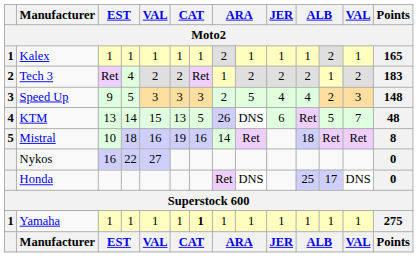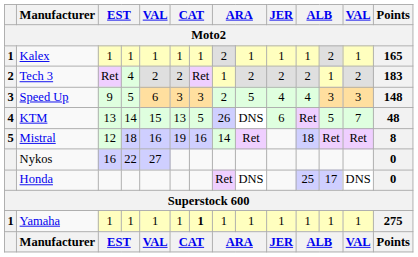 <table class="wikitable" style="font-size:85%; text-align:center;">
 <tr>
 <th></th>
 <th>Manufacturer</th>
 <th colspan=2><a href='#'>EST</a><br></th>
 <th><a href='#'>VAL</a><br></th>
 <th colspan=2><a href='#'>CAT</a><br></th>
 <th colspan=2><a href='#'>ARA</a><br></th>
 <th><a href='#'>JER</a><br></th>
 <th colspan=2><a href='#'>ALB</a><br></th>
 <th><a href='#'>VAL</a><br></th>
 <th>Points</th>
 </tr>
 <tr>
 <th colspan=14>Moto2</th>
 </tr>
 <tr>
 <th>1</th>
 <td align=left> <a href='#'>Kalex</a></td>
 <td style="background:#ffffbf;">1</td>
 <td style="background:#ffffbf;">1</td>
 <td style="background:#ffffbf;">1</td>
 <td style="background:#ffffbf;">1</td>
 <td style="background:#ffffbf;">1</td>
 <td style="background:#dfdfdf;">2</td>
 <td style="background:#ffffbf;">1</td>
 <td style="background:#ffffbf;">1</td>
 <td style="background:#ffffbf;">1</td>
 <td style="background:#dfdfdf;">2</td>
 <td style="background:#ffffbf;">1</td>
 <th>165</th>
 </tr>
 <tr>
 <th>2</th>
 <td align=left> <a href='#'>Tech 3</a></td>
 <td style="background:#efcfff;">Ret</td>
 <td style="background:#dfffdf;">4</td>
 <td style="background:#dfdfdf;">2</td>
 <td style="background:#dfdfdf;">2</td>
 <td style="background:#efcfff;">Ret</td>
 <td style="background:#ffffbf;">1</td>
 <td style="background:#dfdfdf;">2</td>
 <td style="background:#dfdfdf;">2</td>
 <td style="background:#dfdfdf;">2</td>
 <td style="background:#ffffbf;">1</td>
 <td style="background:#dfdfdf;">2</td>
 <th>183</th>
 </tr>
 <tr>
 <th>3</th>
 <td align=left> <a href='#'>Speed Up</a></td>
 <td style="background:#dfffdf;">9</td>
 <td style="background:#dfffdf;">5</td>
-<td style="background:#ffdf9f;">3</td>
+<td style="background:#ffdf9f;">6</td>
 <td style="background:#ffdf9f;">3</td>
 <td style="background:#ffdf9f;">3</td>
 <td style="background:#dfffdf;">2</td>
 <td style="background:#dfffdf;">5</td>
 <td style="background:#dfffdf;">4</td>
 <td style="background:#dfffdf;">4</td>
-<td style="background:#ffdf9f;">2</td>
+<td style="background:#ffdf9f;">3</td>
 <td style="background:#ffdf9f;">3</td>
 <th>148</th>
 </tr>
 <tr>
 <th>4</th>
 <td align=left> <a href='#'>KTM</a></td>
 <td style="background:#dfffdf;">13</td>
 <td style="background:#dfffdf;">14</td>
 <td style="background:#dfffdf;">15</td>
 <td style="background:#dfffdf;">13</td>
 <td style="background:#dfffdf;">5</td>
 <td style="background:#cfcfff;">26</td>
 <td style="background:#ffffff;">DNS</td>
 <td style="background:#dfffdf;">6</td>
 <td style="background:#efcfff;">Ret</td>
 <td style="background:#dfffdf;">5</td>
 <td style="background:#dfffdf;">7</td>
 <th>48</th>
 </tr>
 <tr>
 <th>5</th>
 <td align=left> <a href='#'>Mistral</a></td>
-<td style="background:#dfffdf;">10</td>
+<td style="background:#dfffdf;">12</td>
 <td style="background:#cfcfff;">18</td>
 <td style="background:#cfcfff;">16</td>
 <td style="background:#cfcfff;">19</td>
 <td style="background:#cfcfff;">16</td>
 <td style="background:#dfffdf;">14</td>
 <td style="background:#efcfff;">Ret</td>
 <td></td>
 <td style="background:#cfcfff;">18</td>
 <td style="background:#efcfff;">Ret</td>
 <td style="background:#efcfff;">Ret</td>
 <th>8</th>
 </tr>
 <tr>
 <th></th>
 <td align=left> Nykos</td>
 <td style="background:#cfcfff;">16</td>
 <td style="background:#cfcfff;">22</td>
 <td style="background:#cfcfff;">27</td>
 <td></td>
 <td></td>
 <td></td>
 <td></td>
 <td></td>
 <td></td>
 <td></td>
 <td></td>
 <th>0</th>
 </tr>
 <tr>
 <th></th>
 <td align=left> <a href='#'>Honda</a></td>
 <td></td>
 <td></td>
 <td></td>
 <td></td>
 <td></td>
 <td style="background:#efcfff;">Ret</td>
 <td style="background:#ffffff;">DNS</td>
 <td></td>
 <td style="background:#cfcfff;">25</td>
 <td style="background:#cfcfff;">17</td>
 <td style="background:#ffffff;">DNS</td>
 <th>0</th>
 </tr>
 <tr>
 <th colspan=14>Superstock 600</th>
 </tr>
 <tr>
 <th>1</th>
 <td align=left> <a href='#'>Yamaha</a></td>
 <td style="background:#ffffbf;">1</td>
 <td style="background:#ffffbf;">1</td>
 <td style="background:#ffffbf;">1</td>
 <td style="background:#ffffbf;">1</td>
 <td style="background:#ffffbf;"><strong>1</strong></td>
 <td style="background:#ffffbf;">1</td>
 <td style="background:#ffffbf;">1</td>
 <td style="background:#ffffbf;">1</td>
 <td style="background:#ffffbf;">1</td>
 <td style="background:#ffffbf;">1</td>
 <td style="background:#ffffbf;">1</td>
 <th>275</th>
 </tr>
 <tr>
 <th></th>
 <th>Manufacturer</th>
 <th colspan=2><a href='#'>EST</a><br></th>
 <th><a href='#'>VAL</a><br></th>
 <th colspan=2><a href='#'>CAT</a><br></th>
 <th colspan=2><a href='#'>ARA</a><br></th>
 <th><a href='#'>JER</a><br></th>
 <th colspan=2><a href='#'>ALB</a><br></th>
 <th><a href='#'>VAL</a><br></th>
 <th>Points</th>
 </tr>
 </table>
